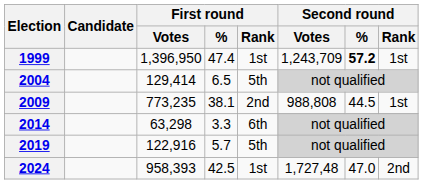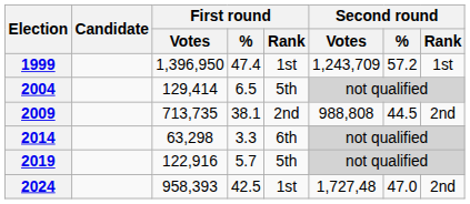 <table class=wikitable style=text-align:center>
 <tr>
 <th rowspan="2">Election</th>
 <th rowspan="2">Candidate</th>
 <th colspan="3">First round</th>
 <th colspan="3">Second round</th>
 </tr>
 <tr>
 <th>Votes</th>
 <th>%</th>
 <th>Rank</th>
 <th>Votes</th>
 <th>%</th>
 <th>Rank</th>
 </tr>
 <tr>
 <th><a href='#'>1999</a></th>
 <td></td>
 <td>1,396,950</td>
 <td>47.4</td>
 <td>1st</td>
 <td>1,243,709</td>
-<td><strong>57.2</strong></td>
+<td>57.2</td>
 <td>1st</td>
 </tr>
 <tr>
 <th><a href='#'>2004</a></th>
 <td></td>
 <td>129,414</td>
 <td>6.5</td>
 <td>5th</td>
 <td colspan="3" bgcolor=lightgrey>not qualified</td>
 </tr>
 <tr>
 <th><a href='#'>2009</a></th>
 <td></td>
-<td>773,235</td>
+<td>713,735</td>
 <td>38.1</td>
 <td>2nd</td>
 <td>988,808</td>
 <td>44.5</td>
-<td>1st</td>
+<td>2nd</td>
 </tr>
 <tr>
 <th><a href='#'>2014</a></th>
 <td></td>
 <td>63,298</td>
 <td>3.3</td>
 <td>6th</td>
 <td colspan="3" bgcolor=lightgrey>not qualified</td>
 </tr>
 <tr>
 <th><a href='#'>2019</a></th>
 <td></td>
 <td>122,916</td>
 <td>5.7</td>
 <td>5th</td>
 <td colspan="3" bgcolor=lightgrey>not qualified</td>
 </tr>
 <tr>
 <th><a href='#'>2024</a></th>
 <td></td>
 <td>958,393</td>
 <td>42.5</td>
 <td>1st</td>
 <td>1,727,48</td>
 <td>47.0</td>
 <td>2nd</td>
 </tr>
 </table>
